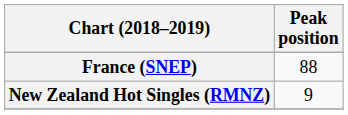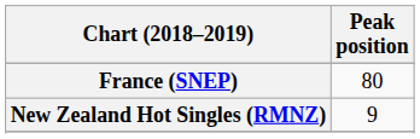 <table class="wikitable sortable plainrowheaders" style="text-align:center">
 <tr>
 <th scope="col">Chart (2018–2019)</th>
 <th scope="col">Peak<br> position</th>
 </tr>
 <tr>
 </tr>
 <tr>
 </tr>
 <tr>
 </tr>
 <tr>
 <th scope="row">France (<a href='#'>SNEP</a>)</th>
-<td>88</td>
+<td>80</td>
 </tr>
 <tr>
 <th scope="row">New Zealand Hot Singles (<a href='#'>RMNZ</a>)</th>
 <td>9</td>
 </tr>
 <tr>
 </tr>
 <tr>
 </tr>
 <tr>
 </tr>
 <tr>
 </tr>
 </table>
